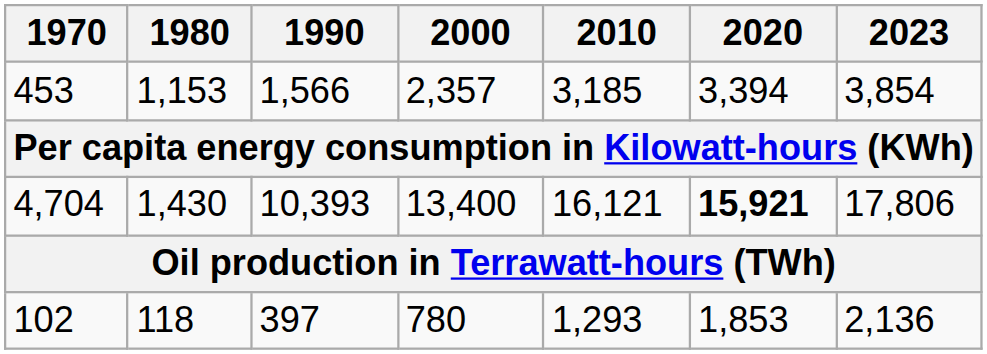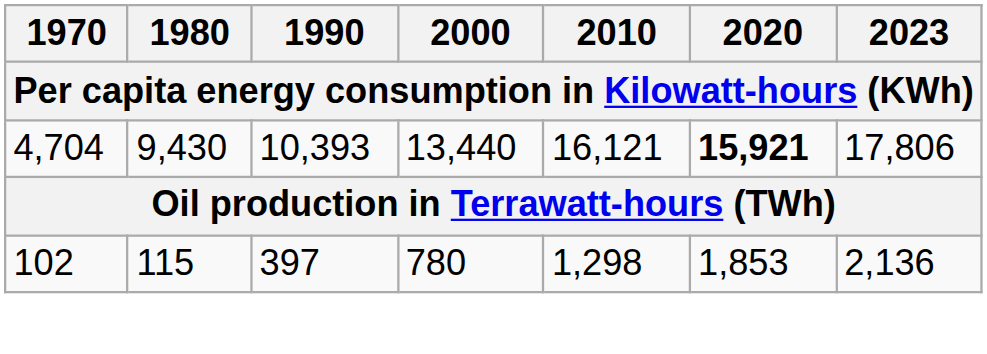 <table class="wikitable">
 <tr>
 <th>1970</th>
 <th>1980</th>
 <th>1990</th>
 <th>2000</th>
 <th>2010</th>
 <th>2020</th>
 <th>2023</th>
 </tr>
 <tr>
-<td>453</td>
-<td>1,153</td>
-<td>1,566</td>
-<td>2,357</td>
-<td>3,185</td>
-<td>3,394</td>
-<td>3,854</td>
-</tr>
-<tr>
 <th colspan="7">Per capita energy consumption in <a href='#'>Kilowatt-hours</a> (KWh)</th>
 </tr>
 <tr>
 <td>4,704</td>
-<td>1,430</td>
+<td>9,430</td>
 <td>10,393</td>
-<td>13,400</td>
+<td>13,440</td>
 <td>16,121</td>
 <td><strong>15,921</strong></td>
 <td>17,806</td>
 </tr>
 <tr>
 <th colspan="7">Oil production in <a href='#'>Terrawatt-hours</a> (TWh)</th>
 </tr>
 <tr>
 <td>102</td>
-<td>118</td>
+<td>115</td>
 <td>397</td>
 <td>780</td>
-<td>1,293</td>
+<td>1,298</td>
 <td>1,853</td>
 <td>2,136</td>
 </tr>
 </table>
